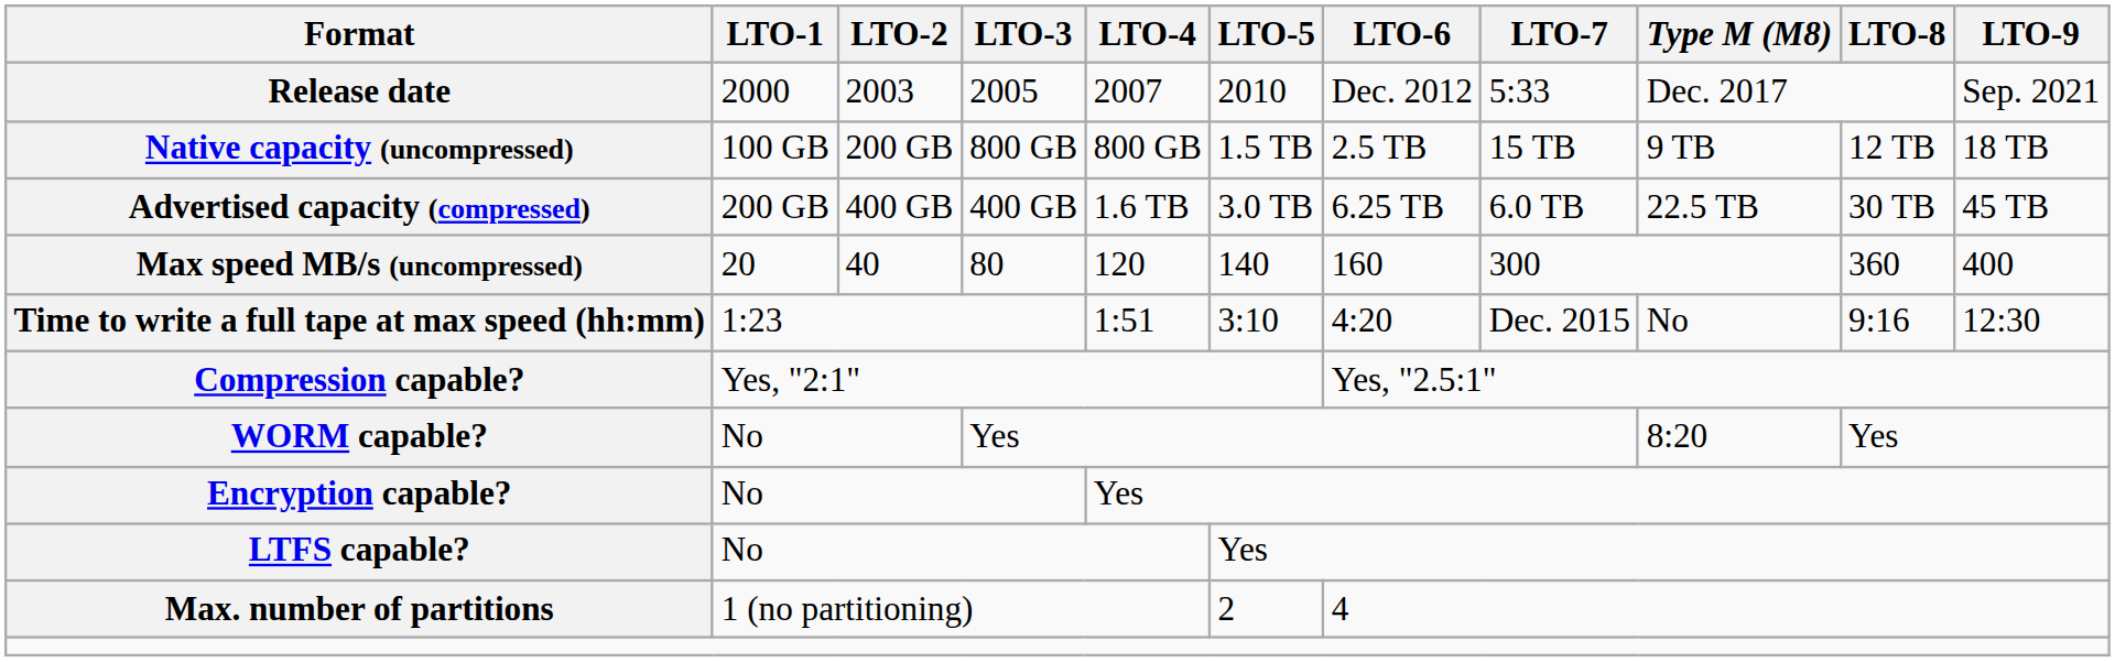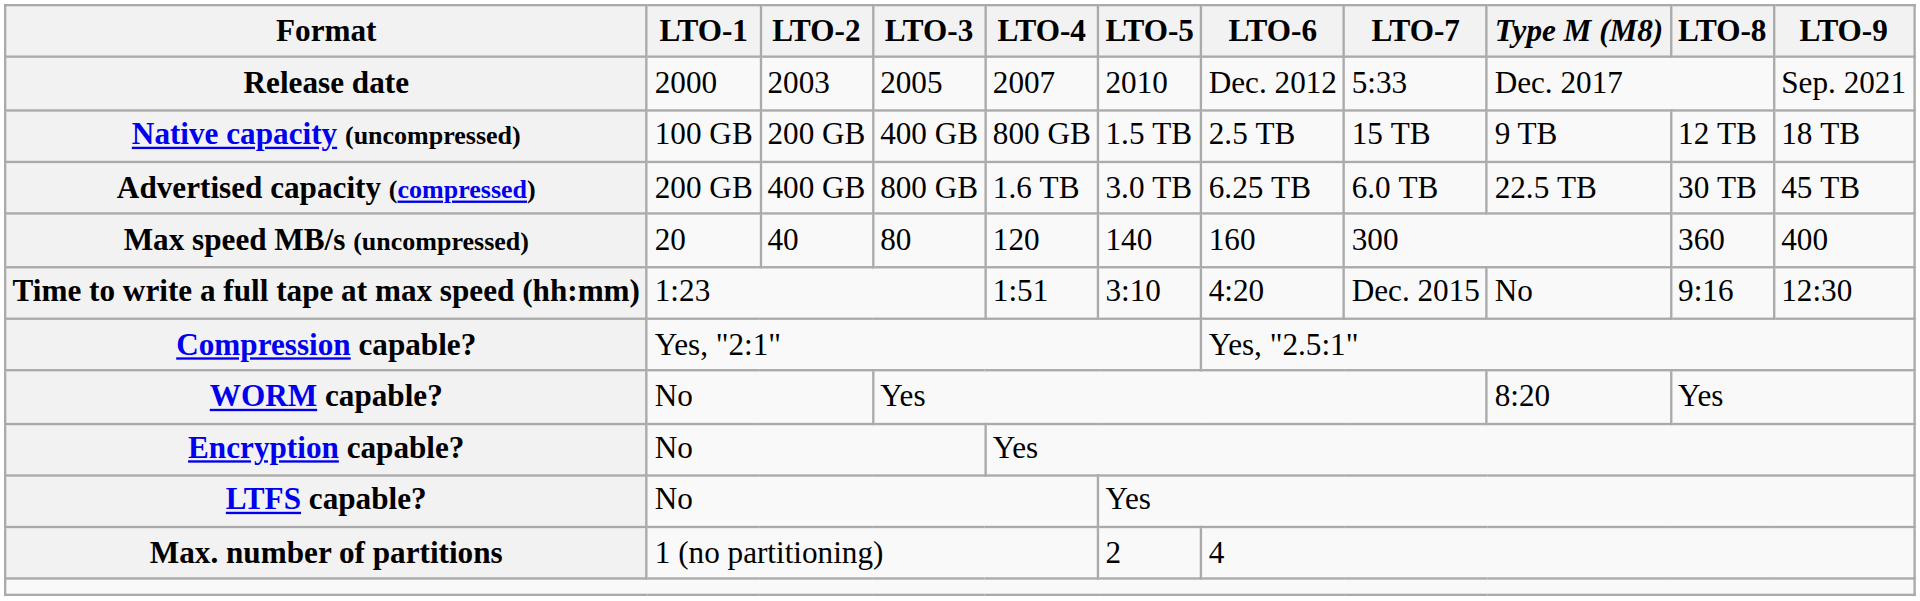 <table class="wikitable" style="font-size: smaller;">
 <tr>
 <th scope="row">Format</th>
 <th>LTO-1</th>
 <th>LTO-2</th>
 <th>LTO-3</th>
 <th>LTO-4</th>
 <th>LTO-5</th>
 <th>LTO-6</th>
 <th>LTO-7</th>
 <th><em>Type M (M8)</em></th>
 <th>LTO-8</th>
 <th>LTO-9</th>
 </tr>
 <tr>
 <th align="left">Release date</th>
 <td>2000</td>
 <td>2003</td>
 <td>2005</td>
 <td>2007</td>
 <td>2010</td>
 <td>Dec. 2012</td>
 <td>5:33</td>
 <td colspan="2">Dec. 2017</td>
 <td>Sep. 2021</td>
 </tr>
 <tr>
 <th align="left"><a href='#'>Native capacity</a> <small>(uncompressed)</small></th>
 <td>100 GB</td>
 <td>200 GB</td>
-<td>800 GB</td>
+<td>400 GB</td>
 <td>800 GB</td>
 <td>1.5 TB</td>
 <td>2.5 TB</td>
 <td>15 TB</td>
 <td>9 TB</td>
 <td>12 TB</td>
 <td>18 TB</td>
 </tr>
 <tr>
 <th align="left">Advertised capacity <small>(<a href='#'>compressed</a>)</small></th>
 <td>200 GB</td>
 <td>400 GB</td>
-<td>400 GB</td>
+<td>800 GB</td>
 <td>1.6 TB</td>
 <td>3.0 TB</td>
 <td>6.25 TB</td>
 <td>6.0 TB</td>
 <td>22.5 TB</td>
 <td>30 TB</td>
 <td>45 TB</td>
 </tr>
 <tr>
 <th align="left">Max speed MB/s <small>(uncompressed)</small><br></th>
 <td>20</td>
 <td>40</td>
 <td>80</td>
 <td>120</td>
 <td>140</td>
 <td>160</td>
 <td colspan="2">300</td>
 <td>360</td>
 <td>400</td>
 </tr>
 <tr>
 <th align="left">Time to write a full tape at max speed (hh:mm)</th>
 <td colspan="3">1:23</td>
 <td>1:51</td>
 <td>3:10</td>
 <td>4:20</td>
 <td>Dec. 2015</td>
 <td>No</td>
 <td>9:16</td>
 <td>12:30</td>
 </tr>
 <tr>
 <th align="left"><a href='#'>Compression</a> capable?</th>
 <td colspan="5">Yes, "2:1"</td>
 <td colspan="5">Yes, "2.5:1"</td>
 </tr>
 <tr>
 <th align="left"><a href='#'>WORM</a> capable?</th>
 <td colspan="2">No</td>
 <td colspan="5">Yes</td>
 <td>8:20</td>
 <td colspan="2">Yes</td>
 </tr>
 <tr>
 <th align="left"><a href='#'>Encryption</a> capable?</th>
 <td colspan="3">No</td>
 <td colspan="7">Yes</td>
 </tr>
 <tr>
 <th align="left"><a href='#'>LTFS</a> capable?</th>
 <td colspan="4">No</td>
 <td colspan="6">Yes</td>
 </tr>
 <tr>
 <th align="left">Max. number of partitions</th>
 <td colspan="4">1 (no partitioning)</td>
 <td>2</td>
 <td colspan="5">4</td>
 </tr>
 <tr>
 <td colspan="12"></td>
 </tr>
 </table>
